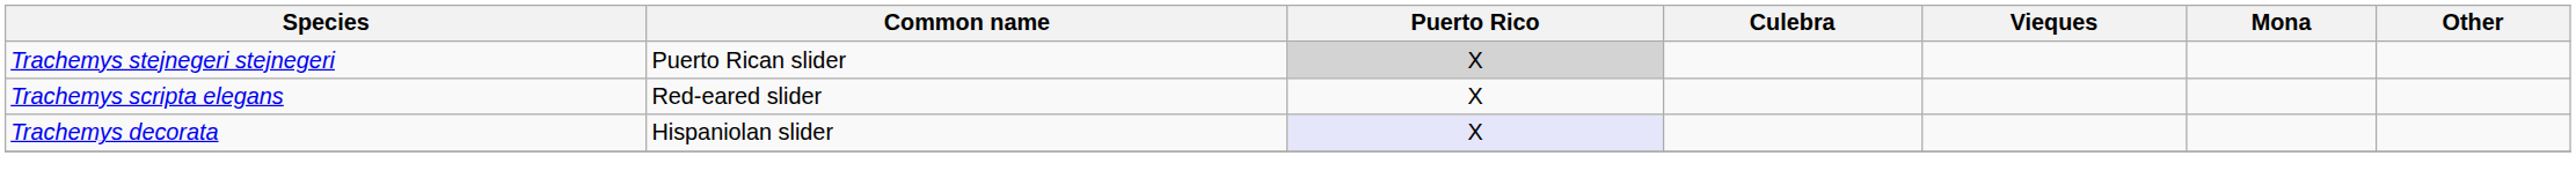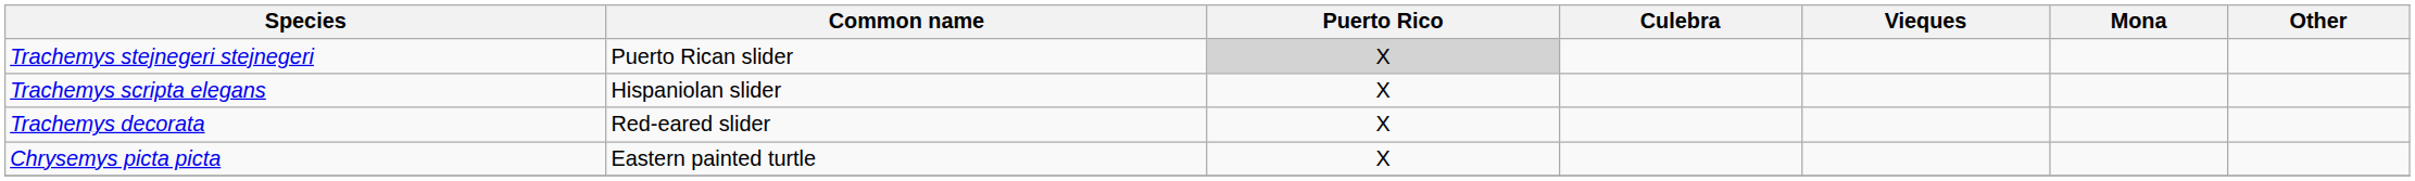 <table width=90% class="wikitable">
 <tr>
 <th width=25%>Species</th>
 <th width=25%>Common name</th>
 <th>Puerto Rico</th>
 <th>Culebra</th>
 <th>Vieques</th>
 <th>Mona</th>
 <th>Other</th>
 </tr>
 <tr>
 <td><em><a href='#'>Trachemys stejnegeri stejnegeri</a></em></td>
 <td>Puerto Rican slider</td>
 <td align=center style="background: lightgrey;">X</td>
 <td></td>
 <td></td>
 <td></td>
 <td></td>
 </tr>
 <tr>
 <td><em><a href='#'>Trachemys scripta elegans</a></em> </td>
+<td>Hispaniolan slider</td>
+<td align=center>X</td>
+<td></td>
+<td></td>
+<td></td>
+<td></td>
+</tr>
+<tr>
+<td><em><a href='#'>Trachemys decorata</a></em> </td>
 <td>Red-eared slider</td>
 <td align=center>X</td>
 <td></td>
 <td></td>
 <td></td>
 <td></td>
 </tr>
 <tr>
-<td><em><a href='#'>Trachemys decorata</a></em> </td>
-<td>Hispaniolan slider</td>
-<td align=center style="background: lavender;">X</td>
+<td><em><a href='#'>Chrysemys picta picta</a></em></td>
+<td>Eastern painted turtle</td>
+<td align=center>X</td>
 <td></td>
 <td></td>
 <td></td>
 <td></td>
 </tr>
 <tr>
 </tr>
 </table>
